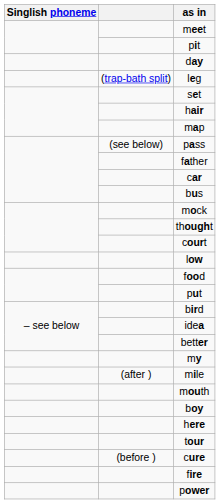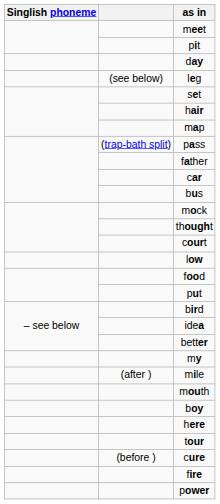 <table class="wikitable" style="text-align: center">
 <tr>
 <th>Singlish <a href='#'>phoneme</a></th>
 <th></th>
 <th>as in</th>
 </tr>
 <tr>
 <td rowspan="2"></td>
 <td></td>
 <td>m<strong>ee</strong>t</td>
 </tr>
 <tr>
 <td></td>
 <td>p<strong>i</strong>t</td>
 </tr>
 <tr>
 <td></td>
 <td></td>
 <td>d<strong>ay</strong></td>
 </tr>
 <tr>
 <td></td>
-<td>(<a href='#'>trap-bath split</a>)</td>
+<td> (see below)</td>
 <td>l<strong>e</strong>g</td>
 </tr>
 <tr>
 <td rowspan="3"></td>
 <td></td>
 <td>s<strong>e</strong>t</td>
 </tr>
 <tr>
 <td></td>
 <td>h<strong>air</strong></td>
 </tr>
 <tr>
 <td></td>
 <td>m<strong>a</strong>p</td>
 </tr>
 <tr>
 <td rowspan="4"></td>
-<td> (see below)</td>
+<td>(<a href='#'>trap-bath split</a>)</td>
 <td>p<strong>a</strong>ss</td>
 </tr>
 <tr>
 <td></td>
 <td>f<strong>a</strong>ther</td>
 </tr>
 <tr>
 <td></td>
 <td>c<strong>ar</strong></td>
 </tr>
 <tr>
 <td></td>
 <td>b<strong>u</strong>s</td>
 </tr>
 <tr>
 <td rowspan="3"></td>
 <td></td>
 <td>m<strong>o</strong>ck</td>
 </tr>
 <tr>
 <td></td>
 <td>th<strong>ough</strong>t</td>
 </tr>
 <tr>
 <td></td>
 <td>c<strong>our</strong>t</td>
 </tr>
 <tr>
 <td></td>
 <td></td>
 <td>l<strong>ow</strong></td>
 </tr>
 <tr>
 <td rowspan="2"></td>
 <td></td>
 <td>f<strong>oo</strong>d</td>
 </tr>
 <tr>
 <td></td>
 <td>p<strong>u</strong>t</td>
 </tr>
 <tr>
 <td rowspan="3"> – see below</td>
 <td></td>
 <td>b<strong>ir</strong>d</td>
 </tr>
 <tr>
 <td></td>
 <td>ide<strong>a</strong></td>
 </tr>
 <tr>
 <td></td>
 <td>bett<strong>er</strong></td>
 </tr>
 <tr>
 <td></td>
 <td></td>
 <td>m<strong>y</strong></td>
 </tr>
 <tr>
 <td></td>
 <td> (after )</td>
 <td>m<strong>i</strong>le</td>
 </tr>
 <tr>
 <td></td>
 <td></td>
 <td>m<strong>ou</strong>th</td>
 </tr>
 <tr>
 <td></td>
 <td></td>
 <td>b<strong>oy</strong></td>
 </tr>
 <tr>
 <td></td>
 <td></td>
 <td>h<strong>ere</strong></td>
 </tr>
 <tr>
 <td></td>
 <td></td>
 <td>t<strong>our</strong></td>
 </tr>
 <tr>
 <td></td>
 <td> (before )</td>
 <td>c<strong>ure</strong></td>
 </tr>
 <tr>
 <td></td>
 <td></td>
 <td>f<strong>ire</strong></td>
 </tr>
 <tr>
 <td></td>
 <td></td>
 <td>p<strong>ower</strong></td>
 </tr>
 </table>
